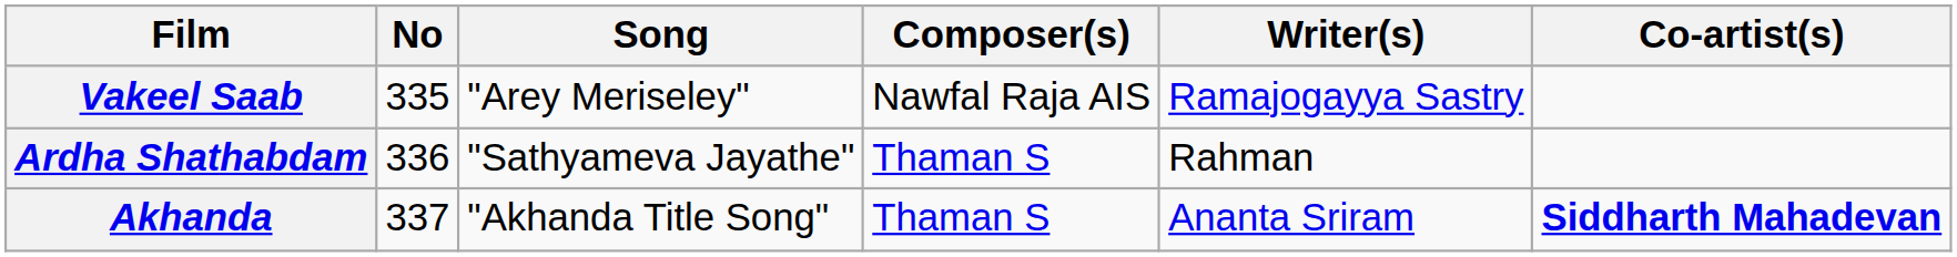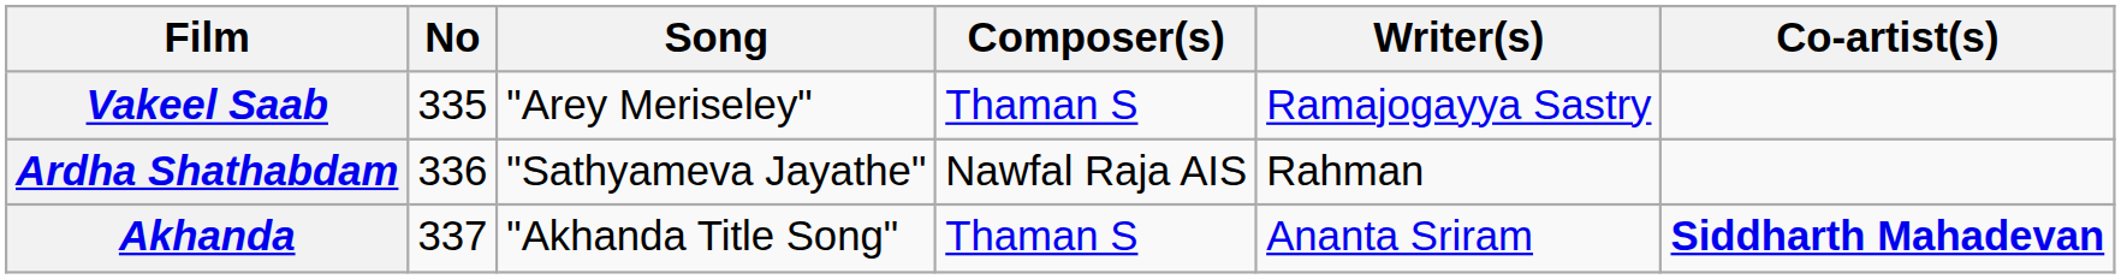 <table class="wikitable">
 <tr>
 <th>Film</th>
 <th>No</th>
 <th>Song</th>
 <th>Composer(s)</th>
 <th>Writer(s)</th>
 <th>Co-artist(s)</th>
 </tr>
 <tr>
 <th><em><a href='#'>Vakeel Saab</a></em></th>
 <td>335</td>
 <td>"Arey Meriseley"</td>
-<td>Nawfal Raja AIS</td>
+<td><a href='#'>Thaman S</a></td>
 <td><a href='#'>Ramajogayya Sastry</a></td>
 <td></td>
 </tr>
 <tr>
 <th><em><a href='#'>Ardha Shathabdam</a></em></th>
 <td>336</td>
 <td>"Sathyameva Jayathe"</td>
-<td><a href='#'>Thaman S</a></td>
+<td>Nawfal Raja AIS</td>
 <td>Rahman</td>
 <td></td>
 </tr>
 <tr>
 <th><em><a href='#'>Akhanda</a></em></th>
 <td>337</td>
 <td>"Akhanda Title Song"</td>
 <td><a href='#'>Thaman S</a></td>
 <td><a href='#'>Ananta Sriram</a></td>
 <td><strong><a href='#'>Siddharth Mahadevan</a></strong></td>
 </tr>
 </table>
